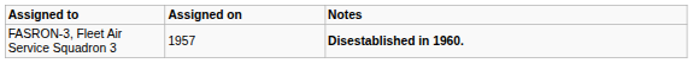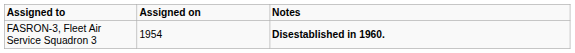 <table class="wikitable" style="width: 70%;">
 <tr>
 <td style="width: 200px;"><strong>Assigned to</strong></td>
 <td style="width: 200px;"><strong>Assigned on</strong></td>
 <td><strong>Notes</strong></td>
 </tr>
 <tr>
 <td>FASRON-3, Fleet Air Service Squadron 3</td>
-<td>1957</td>
+<td>1954</td>
 <td><strong>Disestablished in 1960.</strong></td>
 </tr>
 </table>
